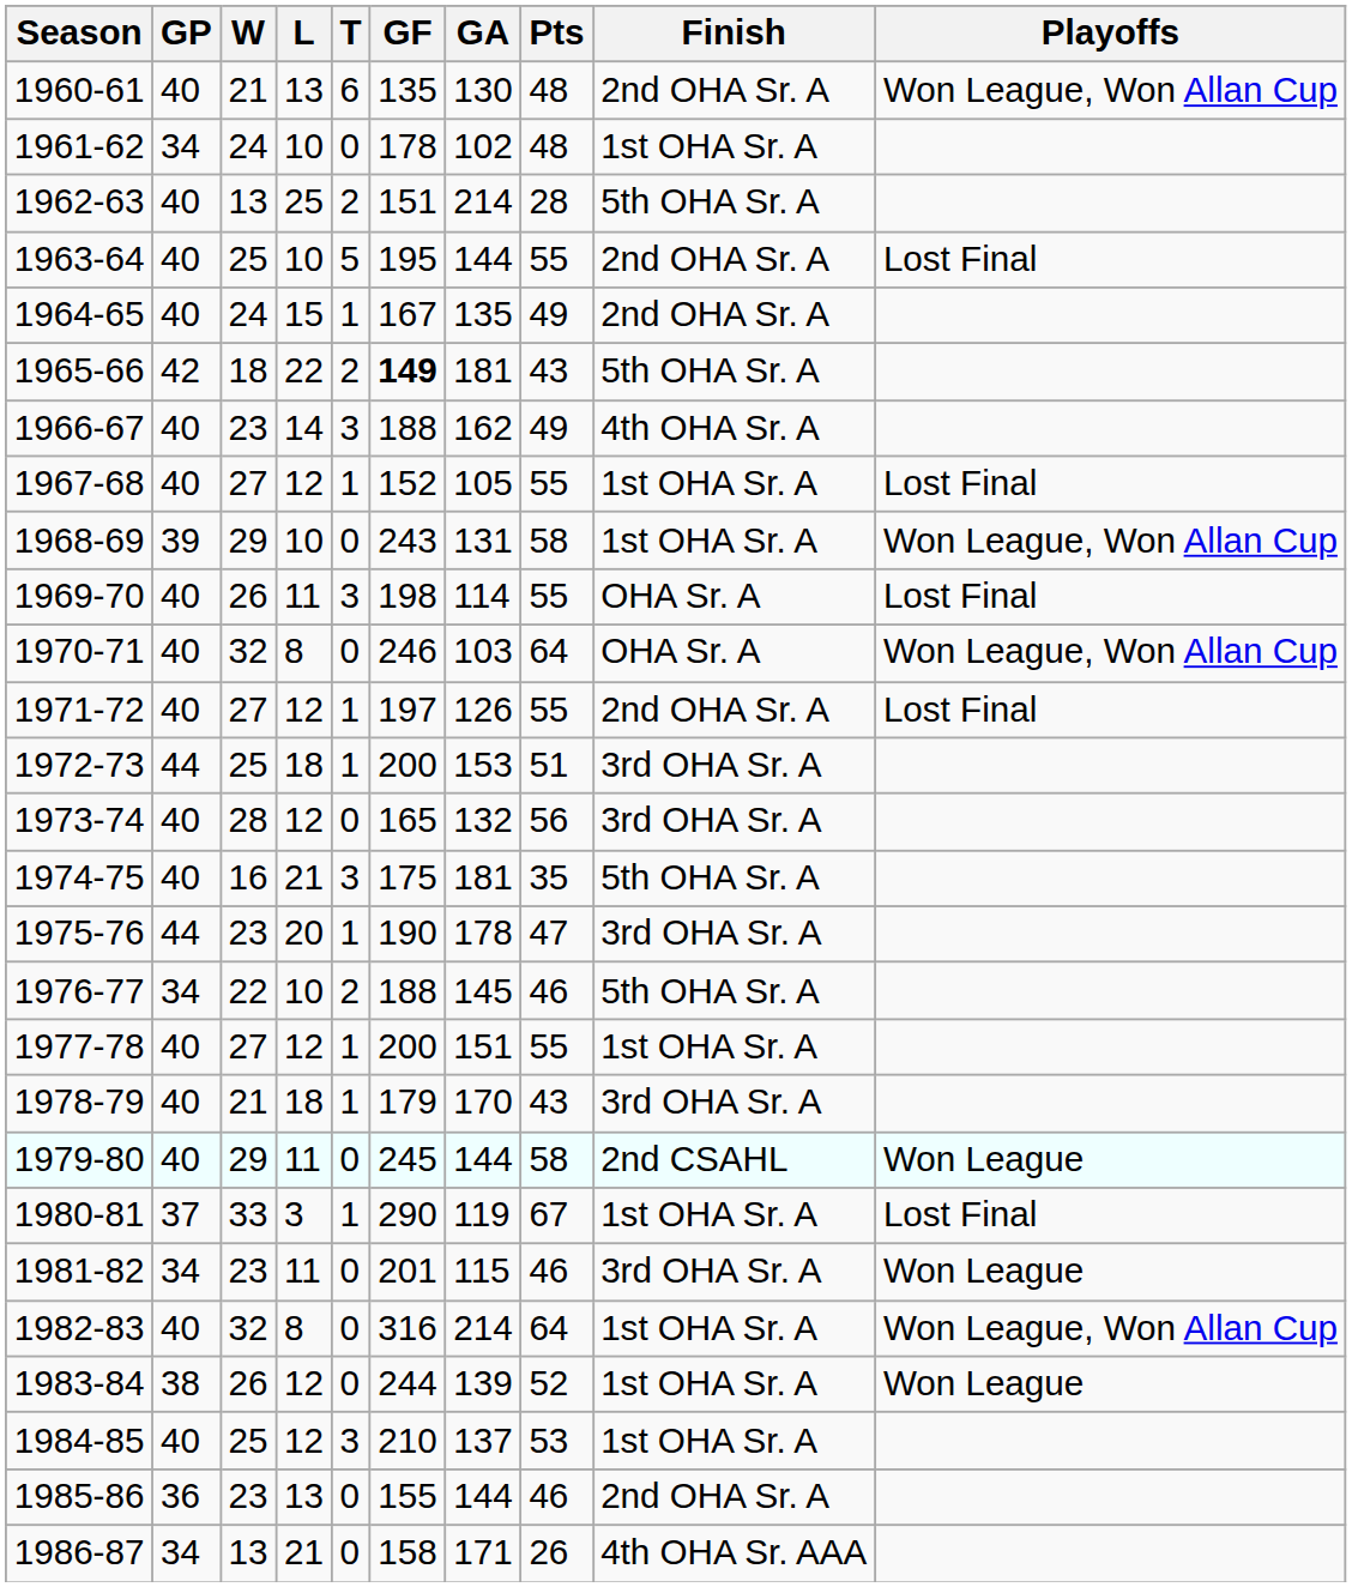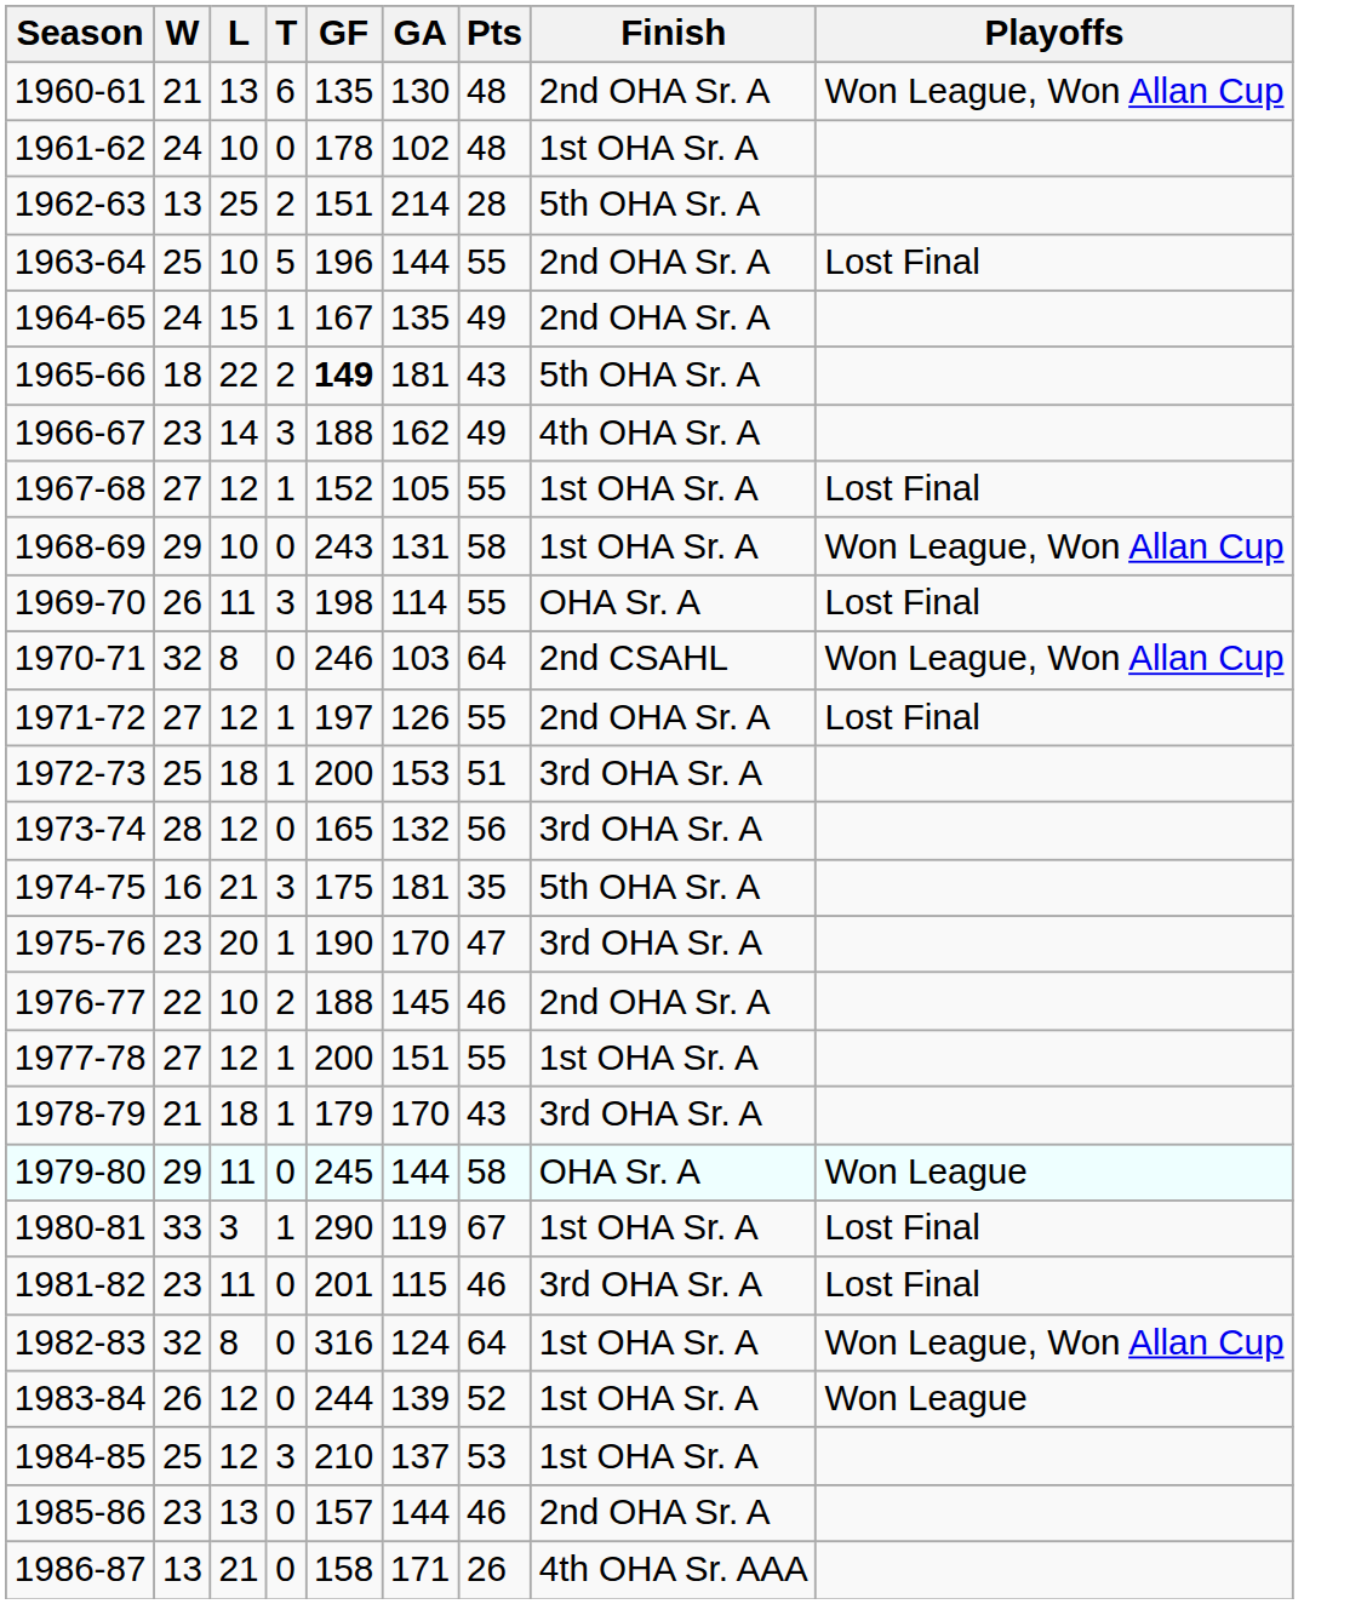 <table class="wikitable">
 <tr>
 <th>Season</th>
-<th>GP</th>
 <th>W</th>
 <th>L</th>
 <th>T</th>
 <th>GF</th>
 <th>GA</th>
 <th>Pts</th>
 <th>Finish</th>
 <th>Playoffs</th>
 </tr>
 <tr>
 <td>1960-61</td>
-<td>40</td>
 <td>21</td>
 <td>13</td>
 <td>6</td>
 <td>135</td>
 <td>130</td>
 <td>48</td>
 <td>2nd OHA Sr. A</td>
 <td>Won League, Won <a href='#'>Allan Cup</a></td>
 </tr>
 <tr>
 <td>1961-62</td>
-<td>34</td>
 <td>24</td>
 <td>10</td>
 <td>0</td>
 <td>178</td>
 <td>102</td>
 <td>48</td>
 <td>1st OHA Sr. A</td>
 <td></td>
 </tr>
 <tr>
 <td>1962-63</td>
-<td>40</td>
 <td>13</td>
 <td>25</td>
 <td>2</td>
 <td>151</td>
 <td>214</td>
 <td>28</td>
 <td>5th OHA Sr. A</td>
 <td></td>
 </tr>
 <tr>
 <td>1963-64</td>
-<td>40</td>
 <td>25</td>
 <td>10</td>
 <td>5</td>
-<td>195</td>
+<td>196</td>
 <td>144</td>
 <td>55</td>
 <td>2nd OHA Sr. A</td>
 <td>Lost Final</td>
 </tr>
 <tr>
 <td>1964-65</td>
-<td>40</td>
 <td>24</td>
 <td>15</td>
 <td>1</td>
 <td>167</td>
 <td>135</td>
 <td>49</td>
 <td>2nd OHA Sr. A</td>
 <td></td>
 </tr>
 <tr>
 <td>1965-66</td>
-<td>42</td>
 <td>18</td>
 <td>22</td>
 <td>2</td>
 <td><strong>149</strong></td>
 <td>181</td>
 <td>43</td>
 <td>5th OHA Sr. A</td>
 <td></td>
 </tr>
 <tr>
 <td>1966-67</td>
-<td>40</td>
 <td>23</td>
 <td>14</td>
 <td>3</td>
 <td>188</td>
 <td>162</td>
 <td>49</td>
 <td>4th OHA Sr. A</td>
 <td></td>
 </tr>
 <tr>
 <td>1967-68</td>
-<td>40</td>
 <td>27</td>
 <td>12</td>
 <td>1</td>
 <td>152</td>
 <td>105</td>
 <td>55</td>
 <td>1st OHA Sr. A</td>
 <td>Lost Final</td>
 </tr>
 <tr>
 <td>1968-69</td>
-<td>39</td>
 <td>29</td>
 <td>10</td>
 <td>0</td>
 <td>243</td>
 <td>131</td>
 <td>58</td>
 <td>1st OHA Sr. A</td>
 <td>Won League, Won <a href='#'>Allan Cup</a></td>
 </tr>
 <tr>
 <td>1969-70</td>
-<td>40</td>
 <td>26</td>
 <td>11</td>
 <td>3</td>
 <td>198</td>
 <td>114</td>
 <td>55</td>
 <td>OHA Sr. A</td>
 <td>Lost Final</td>
 </tr>
 <tr>
 <td>1970-71</td>
-<td>40</td>
 <td>32</td>
 <td>8</td>
 <td>0</td>
 <td>246</td>
 <td>103</td>
 <td>64</td>
-<td>OHA Sr. A</td>
+<td>2nd CSAHL</td>
 <td>Won League, Won <a href='#'>Allan Cup</a></td>
 </tr>
 <tr>
 <td>1971-72</td>
-<td>40</td>
 <td>27</td>
 <td>12</td>
 <td>1</td>
 <td>197</td>
 <td>126</td>
 <td>55</td>
 <td>2nd OHA Sr. A</td>
 <td>Lost Final</td>
 </tr>
 <tr>
 <td>1972-73</td>
-<td>44</td>
 <td>25</td>
 <td>18</td>
 <td>1</td>
 <td>200</td>
 <td>153</td>
 <td>51</td>
 <td>3rd OHA Sr. A</td>
 <td></td>
 </tr>
 <tr>
 <td>1973-74</td>
-<td>40</td>
 <td>28</td>
 <td>12</td>
 <td>0</td>
 <td>165</td>
 <td>132</td>
 <td>56</td>
 <td>3rd OHA Sr. A</td>
 <td></td>
 </tr>
 <tr>
 <td>1974-75</td>
-<td>40</td>
 <td>16</td>
 <td>21</td>
 <td>3</td>
 <td>175</td>
 <td>181</td>
 <td>35</td>
 <td>5th OHA Sr. A</td>
 <td></td>
 </tr>
 <tr>
 <td>1975-76</td>
-<td>44</td>
 <td>23</td>
 <td>20</td>
 <td>1</td>
 <td>190</td>
-<td>178</td>
+<td>170</td>
 <td>47</td>
 <td>3rd OHA Sr. A</td>
 <td></td>
 </tr>
 <tr>
 <td>1976-77</td>
-<td>34</td>
 <td>22</td>
 <td>10</td>
 <td>2</td>
 <td>188</td>
 <td>145</td>
 <td>46</td>
-<td>5th OHA Sr. A</td>
+<td>2nd OHA Sr. A</td>
 <td></td>
 </tr>
 <tr>
 <td>1977-78</td>
-<td>40</td>
 <td>27</td>
 <td>12</td>
 <td>1</td>
 <td>200</td>
 <td>151</td>
 <td>55</td>
 <td>1st OHA Sr. A</td>
 <td></td>
 </tr>
 <tr>
 <td>1978-79</td>
-<td>40</td>
 <td>21</td>
 <td>18</td>
 <td>1</td>
 <td>179</td>
 <td>170</td>
 <td>43</td>
 <td>3rd OHA Sr. A</td>
 <td></td>
 </tr>
 <tr bgcolor="#eeffff">
 <td>1979-80</td>
-<td>40</td>
 <td>29</td>
 <td>11</td>
 <td>0</td>
 <td>245</td>
 <td>144</td>
 <td>58</td>
-<td>2nd CSAHL</td>
+<td>OHA Sr. A</td>
 <td>Won League</td>
 </tr>
 <tr>
 <td>1980-81</td>
-<td>37</td>
 <td>33</td>
 <td>3</td>
 <td>1</td>
 <td>290</td>
 <td>119</td>
 <td>67</td>
 <td>1st OHA Sr. A</td>
 <td>Lost Final</td>
 </tr>
 <tr>
 <td>1981-82</td>
-<td>34</td>
 <td>23</td>
 <td>11</td>
 <td>0</td>
 <td>201</td>
 <td>115</td>
 <td>46</td>
 <td>3rd OHA Sr. A</td>
-<td>Won League</td>
+<td>Lost Final</td>
 </tr>
 <tr>
 <td>1982-83</td>
-<td>40</td>
 <td>32</td>
 <td>8</td>
 <td>0</td>
 <td>316</td>
-<td>214</td>
+<td>124</td>
 <td>64</td>
 <td>1st OHA Sr. A</td>
 <td>Won League, Won <a href='#'>Allan Cup</a></td>
 </tr>
 <tr>
 <td>1983-84</td>
-<td>38</td>
 <td>26</td>
 <td>12</td>
 <td>0</td>
 <td>244</td>
 <td>139</td>
 <td>52</td>
 <td>1st OHA Sr. A</td>
 <td>Won League</td>
 </tr>
 <tr>
 <td>1984-85</td>
-<td>40</td>
 <td>25</td>
 <td>12</td>
 <td>3</td>
 <td>210</td>
 <td>137</td>
 <td>53</td>
 <td>1st OHA Sr. A</td>
 <td></td>
 </tr>
 <tr>
 <td>1985-86</td>
-<td>36</td>
 <td>23</td>
 <td>13</td>
 <td>0</td>
-<td>155</td>
+<td>157</td>
 <td>144</td>
 <td>46</td>
 <td>2nd OHA Sr. A</td>
 <td></td>
 </tr>
 <tr>
 <td>1986-87</td>
-<td>34</td>
 <td>13</td>
 <td>21</td>
 <td>0</td>
 <td>158</td>
 <td>171</td>
 <td>26</td>
 <td>4th OHA Sr. AAA</td>
 <td></td>
 </tr>
 </table>
